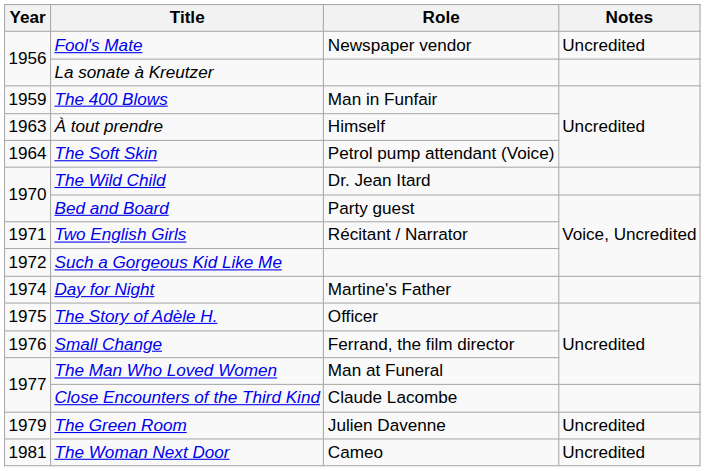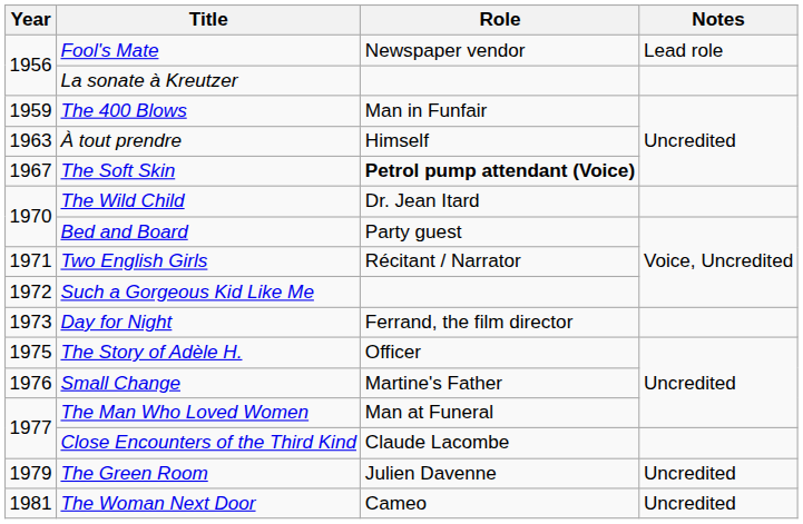 <table class="wikitable">
 <tr>
 <th>Year</th>
 <th>Title</th>
 <th>Role</th>
 <th>Notes</th>
 </tr>
 <tr>
 <td rowspan=2>1956</td>
 <td><em><a href='#'>Fool's Mate</a></em></td>
 <td>Newspaper vendor</td>
-<td>Uncredited</td>
+<td>Lead role</td>
 </tr>
 <tr>
 <td><em>La sonate à Kreutzer</em></td>
 <td></td>
 <td></td>
 </tr>
 <tr>
 <td>1959</td>
 <td><em><a href='#'>The 400 Blows</a></em></td>
 <td>Man in Funfair</td>
 <td rowspan=3>Uncredited</td>
 </tr>
 <tr>
 <td>1963</td>
 <td><em>À tout prendre</em></td>
 <td>Himself</td>
 </tr>
 <tr>
-<td>1964</td>
+<td>1967</td>
 <td><em><a href='#'>The Soft Skin</a></em></td>
-<td>Petrol pump attendant (Voice)</td>
+<td><strong>Petrol pump attendant (Voice)</strong></td>
 </tr>
 <tr>
 <td rowspan=2>1970</td>
 <td><em><a href='#'>The Wild Child</a></em></td>
 <td>Dr. Jean Itard</td>
 <td></td>
 </tr>
 <tr>
 <td><em><a href='#'>Bed and Board</a></em></td>
 <td>Party guest</td>
 <td rowspan=3>Voice, Uncredited</td>
 </tr>
 <tr>
 <td>1971</td>
 <td><em><a href='#'>Two English Girls</a></em></td>
 <td>Récitant / Narrator</td>
 </tr>
 <tr>
 <td>1972</td>
 <td><em><a href='#'>Such a Gorgeous Kid Like Me</a></em></td>
 <td></td>
 </tr>
 <tr>
-<td>1974</td>
+<td>1973</td>
 <td><em><a href='#'>Day for Night</a></em></td>
-<td>Martine's Father</td>
+<td>Ferrand, the film director</td>
 <td></td>
 </tr>
 <tr>
 <td>1975</td>
 <td><em><a href='#'>The Story of Adèle H.</a></em></td>
 <td>Officer</td>
 <td rowspan=3>Uncredited</td>
 </tr>
 <tr>
 <td>1976</td>
 <td><em><a href='#'>Small Change</a></em></td>
-<td>Ferrand, the film director</td>
+<td>Martine's Father</td>
 </tr>
 <tr>
 <td rowspan=2>1977</td>
 <td><em><a href='#'>The Man Who Loved Women</a></em></td>
 <td>Man at Funeral</td>
 </tr>
 <tr>
 <td><em><a href='#'>Close Encounters of the Third Kind</a></em></td>
 <td>Claude Lacombe</td>
 <td></td>
 </tr>
 <tr>
 <td>1979</td>
 <td><em><a href='#'>The Green Room</a></em></td>
 <td>Julien Davenne</td>
 <td>Uncredited</td>
 </tr>
 <tr>
 <td>1981</td>
 <td><em><a href='#'>The Woman Next Door</a></em></td>
 <td>Cameo</td>
 <td>Uncredited</td>
 </tr>
 </table>
